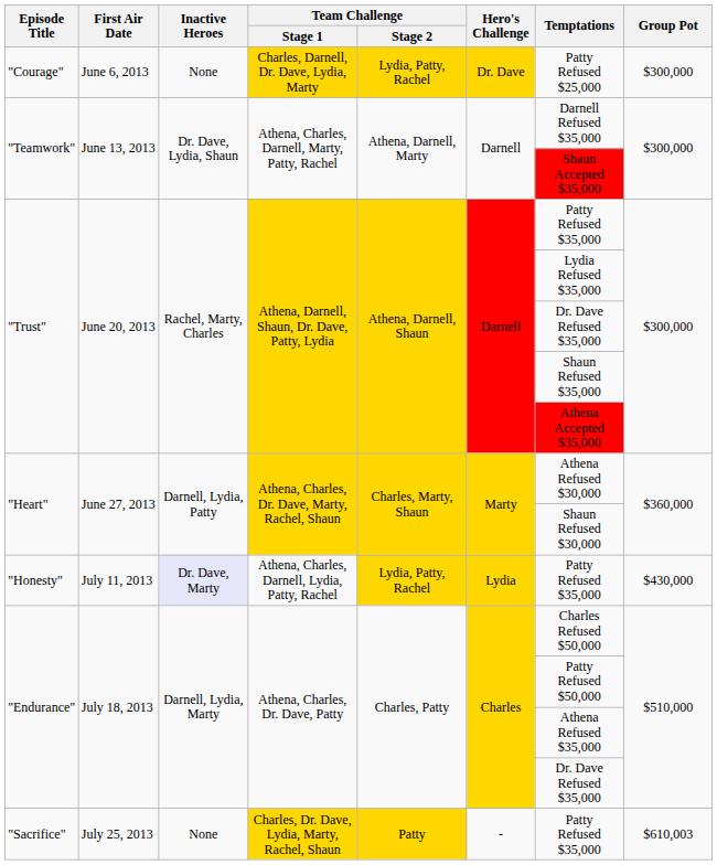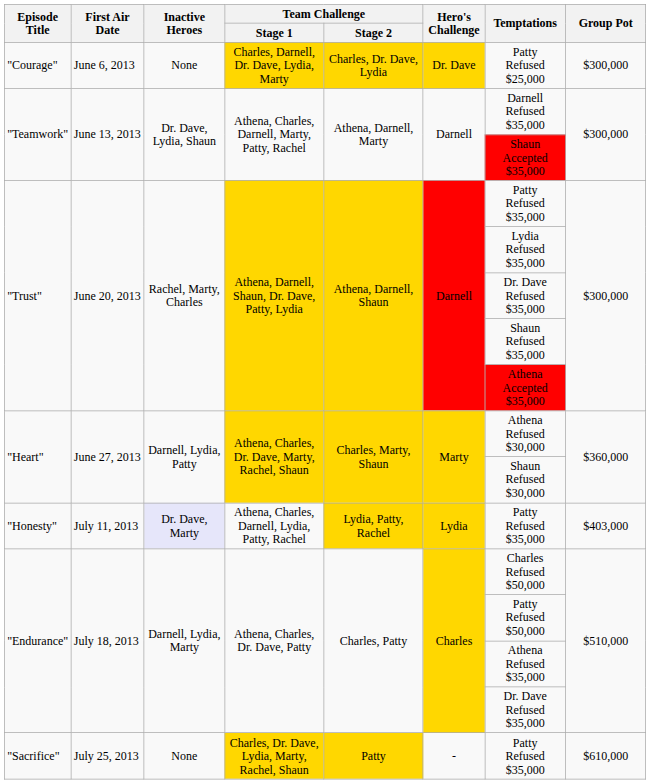 <table class="wikitable" text-align:center">
 <tr>
 <th rowspan=2 width="75"><strong>Episode Title</strong></th>
 <th rowspan=2 width="90"><strong>First Air Date</strong></th>
 <th rowspan=2 width="100"><strong>Inactive Heroes</strong></th>
 <th colspan=2><strong>Team Challenge</strong></th>
 <th rowspan=2 width="75"><strong>Hero's Challenge</strong></th>
 <th rowspan=2 width="100"><strong>Temptations</strong></th>
 <th rowspan=2 width="100"><strong>Group Pot</strong></th>
 </tr>
 <tr>
 <th width="125">Stage 1</th>
 <th width="125">Stage 2</th>
 </tr>
 <tr>
 <td>"Courage"</td>
 <td>June 6, 2013</td>
 <td align="center">None</td>
 <td bgcolor="gold" align="center">Charles, Darnell, Dr. Dave, Lydia, Marty</td>
-<td bgcolor="gold" align="center">Lydia, Patty, Rachel</td>
+<td bgcolor="gold" align="center">Charles, Dr. Dave, Lydia</td>
 <td bgcolor="gold" align="center">Dr. Dave</td>
 <td align="center">Patty<br>Refused $25,000</td>
 <td align="center">$300,000</td>
 </tr>
 <tr>
 <td rowspan=2>"Teamwork"</td>
 <td rowspan=2>June 13, 2013</td>
 <td rowspan=2 align="center">Dr. Dave, Lydia, Shaun</td>
 <td rowspan=2 align="center">Athena, Charles, Darnell, Marty, Patty, Rachel</td>
 <td rowspan=2 align="center">Athena, Darnell, Marty</td>
 <td rowspan=2 align="center">Darnell</td>
 <td align="center">Darnell<br>Refused $35,000</td>
 <td rowspan=2 align="center">$300,000</td>
 </tr>
 <tr>
 <td bgcolor="red" align="center">Shaun<br>Accepted $35,000</td>
 </tr>
 <tr>
 <td rowspan=5>"Trust"</td>
 <td rowspan=5>June 20, 2013</td>
 <td rowspan=5 align="center">Rachel, Marty, Charles</td>
 <td rowspan=5 bgcolor="gold" align="center">Athena, Darnell, Shaun, Dr. Dave, Patty, Lydia</td>
 <td rowspan=5 bgcolor="gold" align="center">Athena, Darnell, Shaun</td>
 <td rowspan=5 bgcolor="red" align="center">Darnell</td>
 <td align="center">Patty<br>Refused $35,000</td>
 <td rowspan=5 align="center">$300,000</td>
 </tr>
 <tr>
 <td align="center">Lydia<br>Refused $35,000</td>
 </tr>
 <tr>
 <td align="center">Dr. Dave<br>Refused $35,000</td>
 </tr>
 <tr>
 <td align="center">Shaun<br>Refused $35,000</td>
 </tr>
 <tr>
 <td bgcolor="red" align="center">Athena<br>Accepted $35,000</td>
 </tr>
 <tr>
 <td rowspan=2>"Heart"</td>
 <td rowspan=2>June 27, 2013</td>
 <td rowspan=2 align="center">Darnell, Lydia, Patty</td>
 <td rowspan=2 bgcolor="gold" align="center">Athena, Charles, Dr. Dave, Marty, Rachel, Shaun</td>
 <td rowspan=2 bgcolor="gold" align="center">Charles, Marty, Shaun</td>
 <td rowspan=2 bgcolor="gold" align="center">Marty</td>
 <td align="center">Athena<br>Refused $30,000</td>
 <td rowspan=2 align="center">$360,000</td>
 </tr>
 <tr>
 <td align="center">Shaun<br>Refused $30,000</td>
 </tr>
 <tr>
 <td>"Honesty"</td>
 <td>July 11, 2013</td>
 <td align="center" style="background: lavender;">Dr. Dave, Marty</td>
 <td align="center">Athena, Charles, Darnell, Lydia, Patty, Rachel</td>
 <td bgcolor="gold" align="center">Lydia, Patty, Rachel</td>
 <td bgcolor="gold" align="center">Lydia</td>
 <td align="center">Patty<br>Refused $35,000</td>
-<td align="center">$430,000</td>
+<td align="center">$403,000</td>
 </tr>
 <tr>
 <td rowspan=4>"Endurance"</td>
 <td rowspan=4>July 18, 2013</td>
 <td rowspan=4 align="center">Darnell, Lydia, Marty</td>
 <td rowspan=4 align="center">Athena, Charles, Dr. Dave, Patty</td>
 <td rowspan=4 align="center">Charles, Patty</td>
 <td rowspan=4 bgcolor="gold" align="center">Charles</td>
 <td align="center">Charles<br>Refused $50,000</td>
 <td rowspan=4 align="center">$510,000</td>
 </tr>
 <tr>
 <td align="center">Patty<br>Refused $50,000</td>
 </tr>
 <tr>
 <td align="center">Athena<br>Refused $35,000</td>
 </tr>
 <tr>
 <td align="center">Dr. Dave<br>Refused $35,000</td>
 </tr>
 <tr>
 <td>"Sacrifice"</td>
 <td>July 25, 2013</td>
 <td align="center">None</td>
 <td bgcolor="gold" align="center">Charles, Dr. Dave, Lydia, Marty, Rachel, Shaun</td>
 <td bgcolor="gold" align="center">Patty</td>
 <td align="center">-</td>
 <td align="center">Patty<br>Refused $35,000</td>
-<td align="center">$610,003</td>
+<td align="center">$610,000</td>
 </tr>
 </table>
